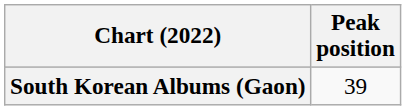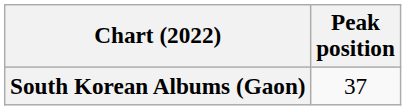 <table class="wikitable plainrowheaders" style="text-align:center">
 <tr>
 <th scope="col">Chart (2022)</th>
 <th scope="col">Peak<br>position</th>
 </tr>
 <tr>
 <th scope="row">South Korean Albums (Gaon)</th>
-<td>39</td>
+<td>37</td>
 </tr>
 </table>
